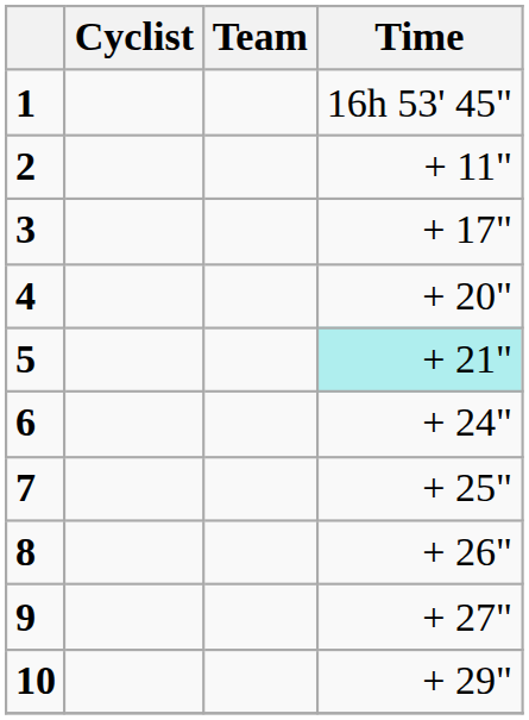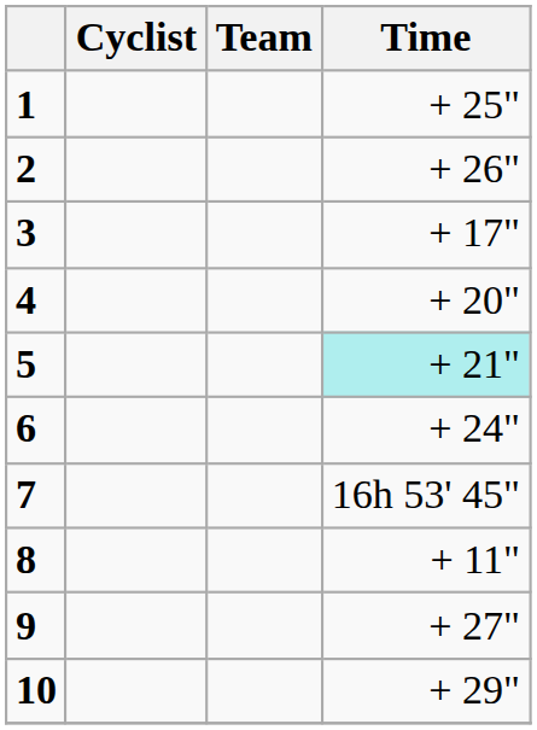 <table class="wikitable">
 <tr>
 <th></th>
 <th>Cyclist</th>
 <th>Team</th>
 <th>Time</th>
 </tr>
 <tr>
 <td><strong>1</strong></td>
 <td> </td>
 <td></td>
-<td align=right>16h 53' 45"</td>
+<td align=right>+ 25"</td>
 </tr>
 <tr>
 <td><strong>2</strong></td>
 <td></td>
 <td></td>
-<td align=right>+ 11"</td>
+<td align=right>+ 26"</td>
 </tr>
 <tr>
 <td><strong>3</strong></td>
 <td></td>
 <td></td>
 <td align=right>+ 17"</td>
 </tr>
 <tr>
 <td><strong>4</strong></td>
 <td></td>
 <td></td>
 <td align=right>+ 20"</td>
 </tr>
 <tr>
 <td><strong>5</strong></td>
 <td></td>
 <td></td>
 <td align=right style="background: paleturquoise;">+ 21"</td>
 </tr>
 <tr>
 <td><strong>6</strong></td>
 <td></td>
 <td></td>
 <td align=right>+ 24"</td>
 </tr>
 <tr>
 <td><strong>7</strong></td>
 <td></td>
 <td></td>
-<td align=right>+ 25"</td>
+<td align=right>16h 53' 45"</td>
 </tr>
 <tr>
 <td><strong>8</strong></td>
 <td> </td>
 <td></td>
-<td align=right>+ 26"</td>
+<td align=right>+ 11"</td>
 </tr>
 <tr>
 <td><strong>9</strong></td>
 <td></td>
 <td></td>
 <td align=right>+ 27"</td>
 </tr>
 <tr>
 <td><strong>10</strong></td>
 <td></td>
 <td></td>
 <td align=right>+ 29"</td>
 </tr>
 <tr>
 </tr>
 </table>
